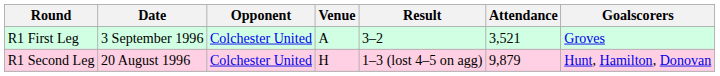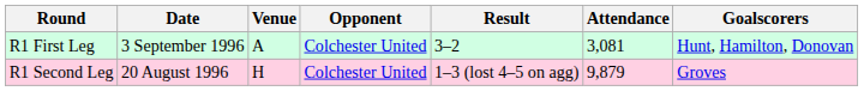 <table class="wikitable">
 <tr>
 <th>Round</th>
 <th>Date</th>
+<th>Venue</th>
 <th>Opponent</th>
-<th>Venue</th>
 <th>Result</th>
 <th>Attendance</th>
 <th>Goalscorers</th>
 </tr>
 <tr style="background-color: #d0ffe3;">
 <td>R1 First Leg</td>
 <td>3 September 1996</td>
+<td>A</td>
 <td><a href='#'>Colchester United</a></td>
-<td>A</td>
 <td>3–2</td>
-<td>3,521</td>
-<td><a href='#'>Groves</a></td>
+<td>3,081</td>
+<td><a href='#'>Hunt</a>, <a href='#'>Hamilton</a>, <a href='#'>Donovan</a></td>
 </tr>
 <tr style="background-color: #ffd0e3;">
 <td>R1 Second Leg</td>
 <td>20 August 1996</td>
+<td>H</td>
 <td><a href='#'>Colchester United</a></td>
-<td>H</td>
 <td>1–3 (lost 4–5 on agg)</td>
 <td>9,879</td>
-<td><a href='#'>Hunt</a>, <a href='#'>Hamilton</a>, <a href='#'>Donovan</a></td>
+<td><a href='#'>Groves</a></td>
 </tr>
 </table>
